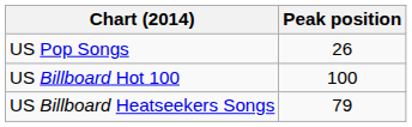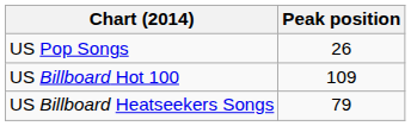 <table class="wikitable">
 <tr>
 <th>Chart (2014)</th>
 <th>Peak position</th>
 </tr>
 <tr>
 <td>US <a href='#'>Pop Songs</a></td>
 <td style="text-align:center;">26</td>
 </tr>
 <tr>
 <td>US <a href='#'><em>Billboard</em> Hot 100</a></td>
-<td style="text-align:center;">100</td>
+<td style="text-align:center;">109</td>
 </tr>
 <tr>
 <td>US <em>Billboard</em> <a href='#'>Heatseekers Songs</a></td>
 <td style="text-align:center;">79</td>
 </tr>
 </table>
